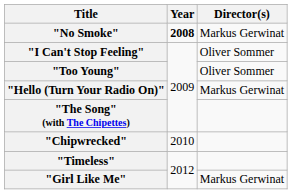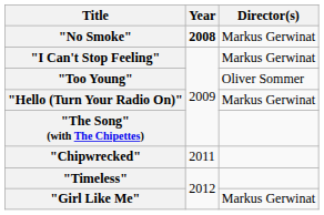 <table class="wikitable plainrowheaders" border="1">
 <tr>
 <th scope="col">Title</th>
 <th scope="col">Year</th>
 <th scope="col">Director(s)</th>
 </tr>
 <tr>
 <th scope="row">"No Smoke"</th>
 <td rowspan="1" style="text-align:center;"><strong>2008</strong></td>
 <td align="left">Markus Gerwinat</td>
 </tr>
 <tr>
 <th scope="row">"I Can't Stop Feeling"</th>
 <td rowspan="4">2009</td>
-<td align="left">Oliver Sommer</td>
+<td align="left">Markus Gerwinat</td>
 </tr>
 <tr>
 <th scope="row">"Too Young"</th>
 <td align="left">Oliver Sommer</td>
 </tr>
 <tr>
 <th scope="row">"Hello (Turn Your Radio On)"</th>
 <td align="left">Markus Gerwinat</td>
 </tr>
 <tr>
 <th scope="row">"The Song" <br><small>(with <a href='#'>The Chipettes</a>)</small></th>
 <td></td>
 </tr>
 <tr>
 <th scope="row">"Chipwrecked"</th>
-<td rowspan="1">2010</td>
+<td rowspan="1">2011</td>
 <td></td>
 </tr>
 <tr>
 <th scope="row">"Timeless"</th>
 <td rowspan="2">2012</td>
 <td></td>
 </tr>
 <tr>
 <th scope="row">"Girl Like Me"</th>
 <td align="left">Markus Gerwinat</td>
 </tr>
 </table>
